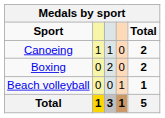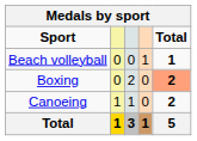 <table class="wikitable" style="font-size:85%; text-align:center;">
 <tr style="background:#efefef;">
 <th colspan=5><strong>Medals by sport</strong></th>
 </tr>
 <tr>
 <td><strong>Sport</strong></td>
 <td style="background:#f7f6a8;"></td>
 <td style="background:#dce5e5;"></td>
 <td style="background:#ffdab9;"></td>
 <td><strong>Total</strong></td>
 </tr>
 <tr>
-<td><a href='#'>Canoeing</a></td>
-<td style="background:#F7F6A8;">1</td>
-<td style="background:#DCE5E5;">1</td>
-<td style="background:#FFDAB9;">0</td>
-<td><strong>2</strong></td>
+<td><a href='#'>Beach volleyball</a></td>
+<td style="background:#F7F6A8;">0</td>
+<td style="background:#DCE5E5;">0</td>
+<td style="background:#FFDAB9;">1</td>
+<td><strong>1</strong></td>
 </tr>
 <tr>
 <td><a href='#'>Boxing</a></td>
 <td style="background:#F7F6A8;">0</td>
 <td style="background:#DCE5E5;">2</td>
 <td style="background:#FFDAB9;">0</td>
-<td><strong>2</strong></td>
+<td style="background: lightsalmon;"><strong>2</strong></td>
 </tr>
 <tr>
-<td><a href='#'>Beach volleyball</a></td>
-<td style="background:#F7F6A8;">0</td>
-<td style="background:#DCE5E5;">0</td>
-<td style="background:#FFDAB9;">1</td>
-<td><strong>1</strong></td>
+<td><a href='#'>Canoeing</a></td>
+<td style="background:#F7F6A8;">1</td>
+<td style="background:#DCE5E5;">1</td>
+<td style="background:#FFDAB9;">0</td>
+<td><strong>2</strong></td>
 </tr>
 <tr>
 <th>Total</th>
 <th style="background:gold;"  >1</th>
 <th style="background:silver;">3</th>
 <th style="background:#c96;"  >1</th>
 <th>5</th>
 </tr>
 </table>
